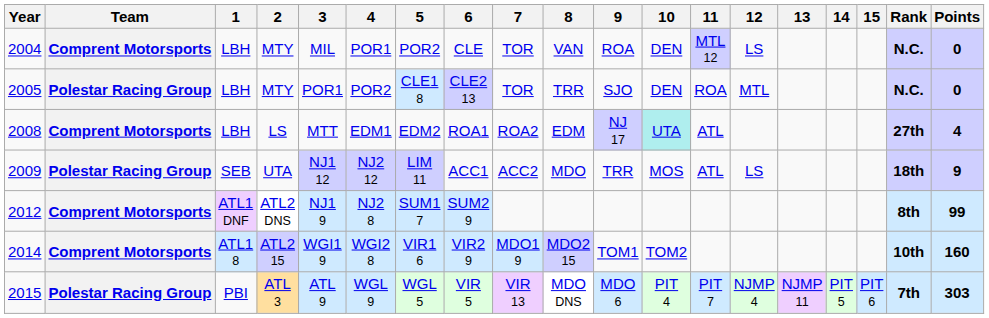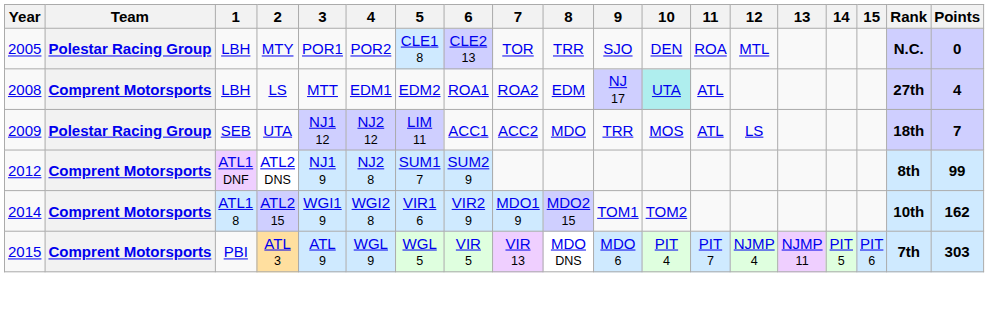 <table class="wikitable" style="text-align:center; font-size:95%">
 <tr>
 <th>Year</th>
 <th>Team</th>
 <th>1</th>
 <th>2</th>
 <th>3</th>
 <th>4</th>
 <th>5</th>
 <th>6</th>
 <th>7</th>
 <th>8</th>
 <th>9</th>
 <th>10</th>
 <th>11</th>
 <th>12</th>
 <th>13</th>
 <th>14</th>
 <th>15</th>
 <th>Rank</th>
 <th>Points</th>
-</tr>
-<tr>
-<td><a href='#'>2004</a></td>
-<th><a href='#'>Comprent Motorsports</a></th>
-<td><a href='#'>LBH</a></td>
-<td><a href='#'>MTY</a></td>
-<td><a href='#'>MIL</a></td>
-<td><a href='#'>POR1</a></td>
-<td><a href='#'>POR2</a></td>
-<td><a href='#'>CLE</a></td>
-<td><a href='#'>TOR</a></td>
-<td><a href='#'>VAN</a></td>
-<td><a href='#'>ROA</a></td>
-<td><a href='#'>DEN</a></td>
-<td style="background:#CFCFFF;"><a href='#'>MTL</a><br><small>12</small></td>
-<td><a href='#'>LS</a></td>
-<td></td>
-<td></td>
-<td></td>
-<td style="background:#CFCFFF;"><strong>N.C.</strong></td>
-<td style="background:#CFCFFF;"><strong>0</strong></td>
 </tr>
 <tr>
 <td><a href='#'>2005</a></td>
 <th><a href='#'>Polestar Racing Group</a></th>
 <td><a href='#'>LBH</a></td>
 <td><a href='#'>MTY</a></td>
 <td><a href='#'>POR1</a></td>
 <td><a href='#'>POR2</a></td>
 <td style="background:#CFEAFF;"><a href='#'>CLE1</a><br><small>8</small></td>
 <td style="background:#CFCFFF;"><a href='#'>CLE2</a><br><small>13</small></td>
 <td><a href='#'>TOR</a></td>
 <td><a href='#'>TRR</a></td>
 <td><a href='#'>SJO</a></td>
 <td><a href='#'>DEN</a></td>
 <td><a href='#'>ROA</a></td>
 <td><a href='#'>MTL</a></td>
 <td></td>
 <td></td>
 <td></td>
 <td style="background:#CFCFFF;"><strong>N.C.</strong></td>
 <td style="background:#CFCFFF;"><strong>0</strong></td>
 </tr>
 <tr>
 <td><a href='#'>2008</a></td>
 <th><a href='#'>Comprent Motorsports</a></th>
 <td><a href='#'>LBH</a></td>
 <td><a href='#'>LS</a></td>
 <td><a href='#'>MTT</a></td>
 <td><a href='#'>EDM1</a></td>
 <td><a href='#'>EDM2</a></td>
 <td><a href='#'>ROA1</a></td>
 <td><a href='#'>ROA2</a></td>
 <td><a href='#'>EDM</a></td>
 <td style="background:#CFCFFF;"><a href='#'>NJ</a><br><small>17</small></td>
 <td style="background: paleturquoise;"><a href='#'>UTA</a></td>
 <td><a href='#'>ATL</a></td>
 <td></td>
 <td></td>
 <td></td>
 <td></td>
 <td style="background:#CFCFFF;"><strong>27th</strong></td>
 <td style="background:#CFCFFF;"><strong>4</strong></td>
 </tr>
 <tr>
 <td><a href='#'>2009</a></td>
 <th><a href='#'>Polestar Racing Group</a></th>
 <td><a href='#'>SEB</a></td>
 <td><a href='#'>UTA</a></td>
 <td style="background:#CFCFFF;"><a href='#'>NJ1</a><br><small>12</small></td>
 <td style="background:#CFCFFF;"><a href='#'>NJ2</a><br><small>12</small></td>
 <td style="background:#CFCFFF;"><a href='#'>LIM</a><br><small>11</small></td>
 <td><a href='#'>ACC1</a></td>
 <td><a href='#'>ACC2</a></td>
 <td><a href='#'>MDO</a></td>
 <td><a href='#'>TRR</a></td>
 <td><a href='#'>MOS</a></td>
 <td><a href='#'>ATL</a></td>
 <td><a href='#'>LS</a></td>
 <td></td>
 <td></td>
 <td></td>
 <td style="background:#CFCFFF;"><strong>18th</strong></td>
-<td style="background:#CFCFFF;"><strong>9</strong></td>
+<td style="background:#CFCFFF;"><strong>7</strong></td>
 </tr>
 <tr>
 <td><a href='#'>2012</a></td>
 <th><a href='#'>Comprent Motorsports</a></th>
 <td style="background:#EFCFFF;"><a href='#'>ATL1</a><br><small>DNF</small></td>
 <td style="background:#FFFFFF;"><a href='#'>ATL2</a><br><small>DNS</small></td>
 <td style="background:#CFEAFF;"><a href='#'>NJ1</a><br><small>9</small></td>
 <td style="background:#CFEAFF;"><a href='#'>NJ2</a><br><small>8</small></td>
 <td style="background:#CFEAFF;"><a href='#'>SUM1</a><br><small>7</small></td>
 <td style="background:#CFEAFF;"><a href='#'>SUM2</a><br><small>9</small></td>
 <td></td>
 <td></td>
 <td></td>
 <td></td>
 <td></td>
 <td></td>
 <td></td>
 <td></td>
 <td></td>
 <td style="background:#CFEAFF;"><strong>8th</strong></td>
 <td style="background:#CFEAFF;"><strong>99</strong></td>
 </tr>
 <tr>
 <td><a href='#'>2014</a></td>
 <th><a href='#'>Comprent Motorsports</a></th>
 <td style="background:#CFEAFF;"><a href='#'>ATL1</a><br><small>8</small></td>
 <td style="background:#CFCFFF;"><a href='#'>ATL2</a><br><small>15</small></td>
 <td style="background:#CFEAFF;"><a href='#'>WGI1</a><br><small>9</small></td>
 <td style="background:#CFEAFF;"><a href='#'>WGI2</a><br><small>8</small></td>
 <td style="background:#CFEAFF;"><a href='#'>VIR1</a><br><small>6</small></td>
 <td style="background:#CFEAFF;"><a href='#'>VIR2</a><br><small>9</small></td>
 <td style="background:#CFEAFF;"><a href='#'>MDO1</a><br><small>9</small></td>
 <td style="background:#CFCFFF;"><a href='#'>MDO2</a><br><small>15</small></td>
 <td><a href='#'>TOM1</a></td>
 <td><a href='#'>TOM2</a></td>
 <td></td>
 <td></td>
 <td></td>
 <td></td>
 <td></td>
 <td style="background:#CFEAFF;"><strong>10th</strong></td>
-<td style="background:#CFEAFF;"><strong>160</strong></td>
+<td style="background:#CFEAFF;"><strong>162</strong></td>
 </tr>
 <tr>
 <td><a href='#'>2015</a></td>
-<th><a href='#'>Polestar Racing Group</a></th>
+<th><a href='#'>Comprent Motorsports</a></th>
 <td><a href='#'>PBI</a></td>
 <td style="background:#FFDF9F;"><a href='#'>ATL</a><br><small>3</small></td>
 <td style="background:#CFEAFF;"><a href='#'>ATL</a><br><small>9</small></td>
 <td style="background:#CFEAFF;"><a href='#'>WGL</a><br><small>9</small></td>
 <td style="background:#DFFFDF;"><a href='#'>WGL</a><br><small>5</small></td>
 <td style="background:#DFFFDF;"><a href='#'>VIR</a><br><small>5</small></td>
 <td style="background:#EFCFFF;"><a href='#'>VIR</a><br><small>13</small></td>
 <td style="background:#FFFFFF;"><a href='#'>MDO</a><br><small>DNS</small></td>
 <td style="background:#CFEAFF;"><a href='#'>MDO</a><br><small>6</small></td>
 <td style="background:#DFFFDF;"><a href='#'>PIT</a><br><small>4</small></td>
 <td style="background:#CFEAFF;"><a href='#'>PIT</a><br><small>7</small></td>
 <td style="background:#DFFFDF;"><a href='#'>NJMP</a><br><small>4</small></td>
 <td style="background:#EFCFFF;"><a href='#'>NJMP</a><br><small>11</small></td>
 <td style="background:#DFFFDF;"><a href='#'>PIT</a><br><small>5</small></td>
 <td style="background:#CFEAFF;"><a href='#'>PIT</a><br><small>6</small></td>
 <td style="background:#CFEAFF;"><strong>7th</strong></td>
 <td style="background:#CFEAFF;"><strong>303</strong></td>
 </tr>
 </table>
